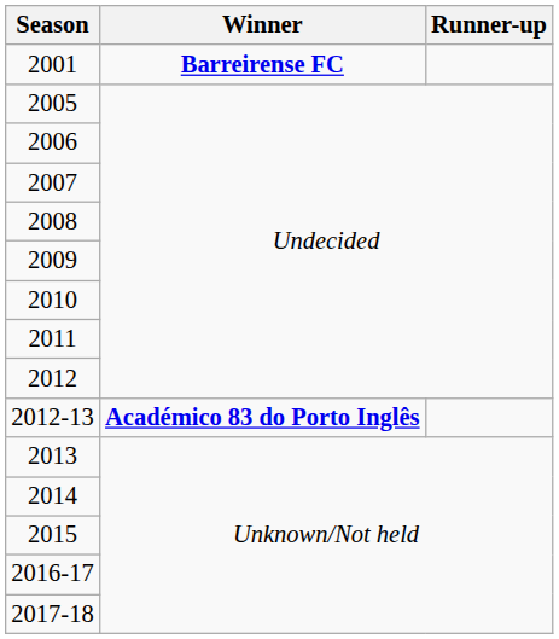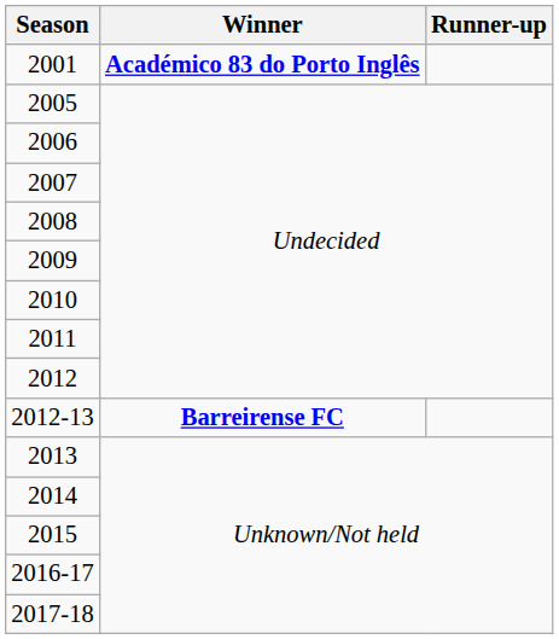 <table class="wikitable" style="text-align: center; font-size:100%">
 <tr>
 <th>Season</th>
 <th>Winner</th>
 <th>Runner-up</th>
 </tr>
 <tr>
 <td>2001</td>
-<td><strong><a href='#'>Barreirense FC</a></strong></td>
+<td><strong><a href='#'>Académico 83 do Porto Inglês</a></strong></td>
 <td></td>
 </tr>
 <tr>
 <td>2005</td>
 <td rowspan=8 colspan=2><em>Undecided</em></td>
 </tr>
 <tr>
 <td>2006</td>
 </tr>
 <tr>
 <td>2007</td>
 </tr>
 <tr>
 <td>2008</td>
 </tr>
 <tr>
 <td>2009</td>
 </tr>
 <tr>
 <td>2010</td>
 </tr>
 <tr>
 <td>2011</td>
 </tr>
 <tr>
 <td>2012</td>
 </tr>
 <tr>
 <td>2012-13</td>
-<td><strong><a href='#'>Académico 83 do Porto Inglês</a></strong></td>
+<td><strong><a href='#'>Barreirense FC</a></strong></td>
 <td></td>
 </tr>
 <tr>
 <td>2013</td>
 <td rowspan=5 colspan=2><em>Unknown/Not held</em></td>
 </tr>
 <tr>
 <td>2014</td>
 </tr>
 <tr>
 <td>2015</td>
 </tr>
 <tr>
 <td>2016-17</td>
 </tr>
 <tr>
 <td>2017-18</td>
 </tr>
 </table>
